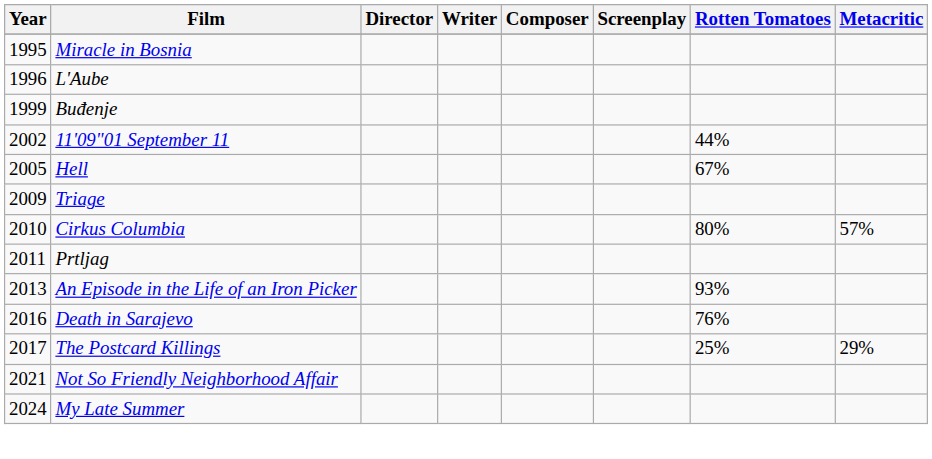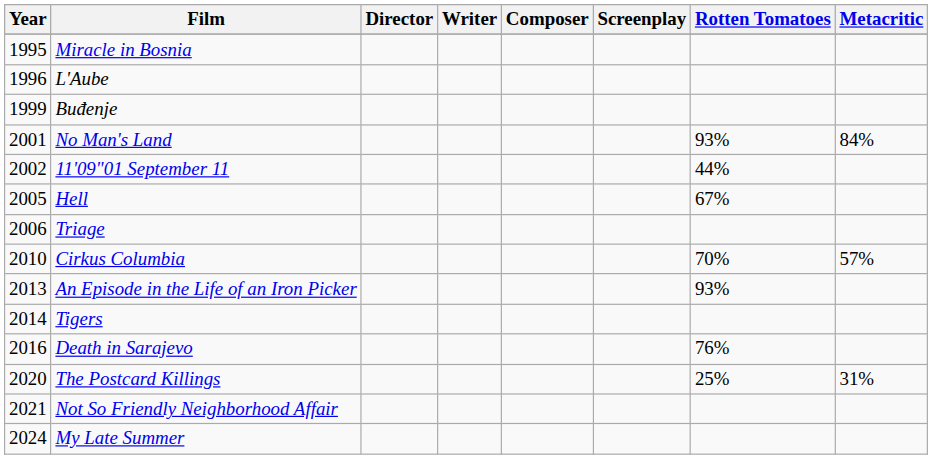 <table class="wikitable sortable">
 <tr style="background:#b0c4de; text-align:center;">
 <th>Year</th>
 <th>Film</th>
 <th>Director</th>
 <th>Writer</th>
 <th>Composer</th>
 <th>Screenplay</th>
 <th><a href='#'>Rotten Tomatoes</a></th>
 <th><a href='#'>Metacritic</a></th>
 </tr>
 <tr>
 </tr>
 <tr>
 <td>1995</td>
 <td><em><a href='#'>Miracle in Bosnia</a></em></td>
 <td></td>
 <td></td>
 <td></td>
 <td></td>
 <td></td>
 <td></td>
 </tr>
 <tr>
 <td>1996</td>
 <td><em>L'Aube</em></td>
 <td></td>
 <td></td>
 <td></td>
 <td></td>
 <td></td>
 <td></td>
 </tr>
 <tr>
 <td>1999</td>
 <td><em>Buđenje</em></td>
 <td></td>
 <td></td>
 <td></td>
 <td></td>
 <td></td>
 <td></td>
 </tr>
 <tr>
+<td>2001</td>
+<td><em><a href='#'>No Man's Land</a></em></td>
+<td></td>
+<td></td>
+<td></td>
+<td></td>
+<td>93%</td>
+<td>84%</td>
+</tr>
+<tr>
 <td>2002</td>
 <td><em><a href='#'>11'09"01 September 11</a></em></td>
 <td></td>
 <td></td>
 <td></td>
 <td></td>
 <td>44%</td>
 <td></td>
 </tr>
 <tr>
 <td>2005</td>
 <td><em><a href='#'>Hell</a></em></td>
 <td></td>
 <td></td>
 <td></td>
 <td></td>
 <td>67%</td>
 <td></td>
 </tr>
 <tr>
-<td>2009</td>
+<td>2006</td>
 <td><em><a href='#'>Triage</a></em></td>
 <td></td>
 <td></td>
 <td></td>
 <td></td>
 <td></td>
 <td></td>
 </tr>
 <tr>
 <td>2010</td>
 <td><em><a href='#'>Cirkus Columbia</a></em></td>
 <td></td>
 <td></td>
 <td></td>
 <td></td>
-<td>80%</td>
+<td>70%</td>
 <td>57%</td>
-</tr>
-<tr>
-<td>2011</td>
-<td><em>Prtljag</em></td>
-<td></td>
-<td></td>
-<td></td>
-<td></td>
-<td></td>
-<td></td>
 </tr>
 <tr>
 <td>2013</td>
 <td><em><a href='#'>An Episode in the Life of an Iron Picker</a></em></td>
 <td></td>
 <td></td>
 <td></td>
 <td></td>
 <td>93%</td>
+<td></td>
+</tr>
+<tr>
+<td>2014</td>
+<td><em><a href='#'>Tigers</a></em></td>
+<td></td>
+<td></td>
+<td></td>
+<td></td>
+<td></td>
 <td></td>
 </tr>
 <tr>
 <td>2016</td>
 <td><em><a href='#'>Death in Sarajevo</a></em></td>
 <td></td>
 <td></td>
 <td></td>
 <td></td>
 <td>76%</td>
 <td></td>
 </tr>
 <tr>
-<td>2017</td>
+<td>2020</td>
 <td><em><a href='#'>The Postcard Killings</a></em></td>
 <td></td>
 <td></td>
 <td></td>
 <td></td>
 <td>25%</td>
-<td>29%</td>
+<td>31%</td>
 </tr>
 <tr>
 <td>2021</td>
 <td><em><a href='#'>Not So Friendly Neighborhood Affair</a></em></td>
 <td></td>
 <td></td>
 <td></td>
 <td></td>
 <td></td>
 <td></td>
 </tr>
 <tr>
 <td>2024</td>
 <td><em><a href='#'>My Late Summer</a></em></td>
 <td></td>
 <td></td>
 <td></td>
 <td></td>
 <td></td>
 <td></td>
 </tr>
 </table>
